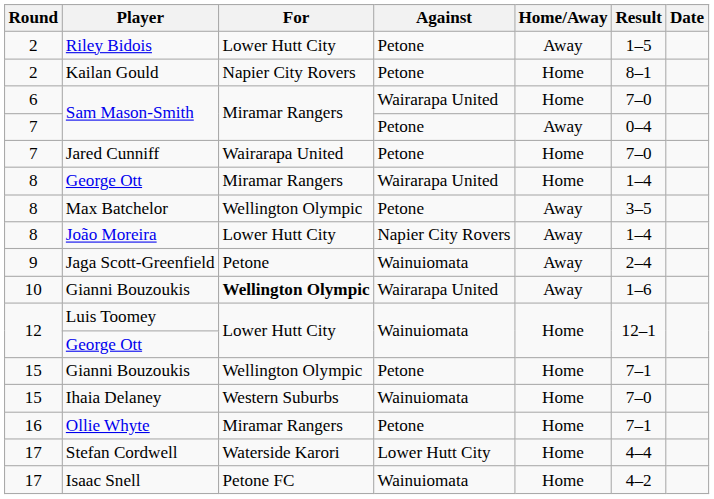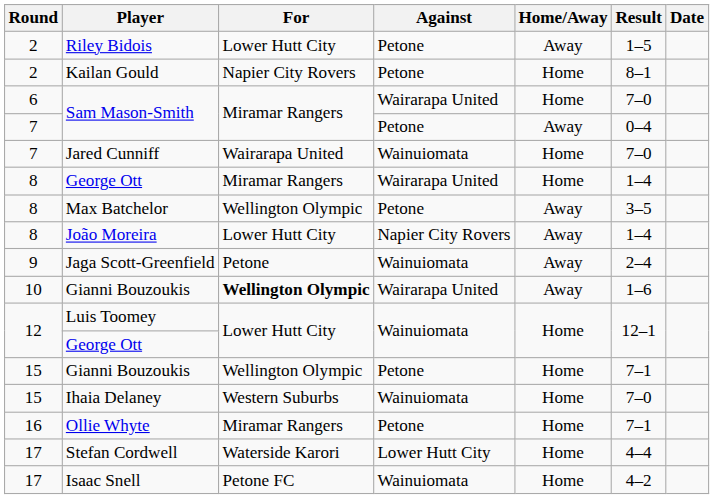 <table class="wikitable">
 <tr>
 <th>Round</th>
 <th>Player</th>
 <th>For</th>
 <th>Against</th>
 <th>Home/Away</th>
 <th style="text-align:center">Result</th>
 <th>Date</th>
 </tr>
 <tr>
 <td style="text-align:center">2</td>
 <td><a href='#'>Riley Bidois</a></td>
 <td>Lower Hutt City</td>
 <td>Petone</td>
 <td style="text-align:center">Away</td>
 <td style="text-align:center">1–5</td>
 <td></td>
 </tr>
 <tr>
 <td style="text-align:center">2</td>
 <td>Kailan Gould</td>
 <td>Napier City Rovers</td>
 <td>Petone</td>
 <td style="text-align:center">Home</td>
 <td style="text-align:center">8–1</td>
 <td></td>
 </tr>
 <tr>
 <td style="text-align:center">6</td>
 <td rowspan=2><a href='#'>Sam Mason-Smith</a></td>
 <td rowspan=2>Miramar Rangers</td>
 <td>Wairarapa United</td>
 <td style="text-align:center">Home</td>
 <td style="text-align:center">7–0</td>
 <td></td>
 </tr>
 <tr>
 <td style="text-align:center">7</td>
 <td>Petone</td>
 <td style="text-align:center">Away</td>
 <td style="text-align:center">0–4</td>
 <td></td>
 </tr>
 <tr>
 <td style="text-align:center">7</td>
 <td>Jared Cunniff</td>
 <td>Wairarapa United</td>
-<td>Petone</td>
+<td>Wainuiomata</td>
 <td style="text-align:center">Home</td>
 <td style="text-align:center">7–0</td>
 <td></td>
 </tr>
 <tr>
 <td style="text-align:center">8</td>
 <td><a href='#'>George Ott</a></td>
 <td>Miramar Rangers</td>
 <td>Wairarapa United</td>
 <td style="text-align:center">Home</td>
 <td style="text-align:center">1–4</td>
 <td></td>
 </tr>
 <tr>
 <td style="text-align:center">8</td>
 <td>Max Batchelor</td>
 <td>Wellington Olympic</td>
 <td>Petone</td>
 <td style="text-align:center">Away</td>
 <td style="text-align:center">3–5</td>
 <td></td>
 </tr>
 <tr>
 <td style="text-align:center">8</td>
 <td><a href='#'>João Moreira</a></td>
 <td>Lower Hutt City</td>
 <td>Napier City Rovers</td>
 <td style="text-align:center">Away</td>
 <td style="text-align:center">1–4</td>
 <td></td>
 </tr>
 <tr>
 <td style="text-align:center">9</td>
 <td>Jaga Scott-Greenfield</td>
 <td>Petone</td>
 <td>Wainuiomata</td>
 <td style="text-align:center">Away</td>
 <td style="text-align:center">2–4</td>
 <td></td>
 </tr>
 <tr>
 <td style="text-align:center">10</td>
 <td>Gianni Bouzoukis</td>
 <td><strong>Wellington Olympic</strong></td>
 <td>Wairarapa United</td>
 <td style="text-align:center">Away</td>
 <td style="text-align:center">1–6</td>
 <td></td>
 </tr>
 <tr>
 <td rowspan=2 style="text-align:center">12</td>
 <td>Luis Toomey</td>
 <td rowspan=2>Lower Hutt City</td>
 <td rowspan=2>Wainuiomata</td>
 <td rowspan=2 style="text-align:center">Home</td>
 <td rowspan=2 style="text-align:center">12–1</td>
 <td rowspan=2></td>
 </tr>
 <tr>
 <td><a href='#'>George Ott</a></td>
 </tr>
 <tr>
 <td style="text-align:center">15</td>
 <td>Gianni Bouzoukis</td>
 <td>Wellington Olympic</td>
 <td>Petone</td>
 <td style="text-align:center">Home</td>
 <td style="text-align:center">7–1</td>
 <td></td>
 </tr>
 <tr>
 <td style="text-align:center">15</td>
 <td>Ihaia Delaney</td>
 <td>Western Suburbs</td>
 <td>Wainuiomata</td>
 <td style="text-align:center">Home</td>
 <td style="text-align:center">7–0</td>
 <td></td>
 </tr>
 <tr>
 <td style="text-align:center">16</td>
 <td><a href='#'>Ollie Whyte</a></td>
 <td>Miramar Rangers</td>
 <td>Petone</td>
 <td style="text-align:center">Home</td>
 <td style="text-align:center">7–1</td>
 <td></td>
 </tr>
 <tr>
 <td style="text-align:center">17</td>
 <td>Stefan Cordwell</td>
 <td>Waterside Karori</td>
 <td>Lower Hutt City</td>
 <td style="text-align:center">Home</td>
 <td style="text-align:center">4–4</td>
 <td></td>
 </tr>
 <tr>
 <td style="text-align:center">17</td>
 <td>Isaac Snell</td>
 <td>Petone FC</td>
 <td>Wainuiomata</td>
 <td style="text-align:center">Home</td>
 <td style="text-align:center">4–2</td>
 <td></td>
 </tr>
 </table>
